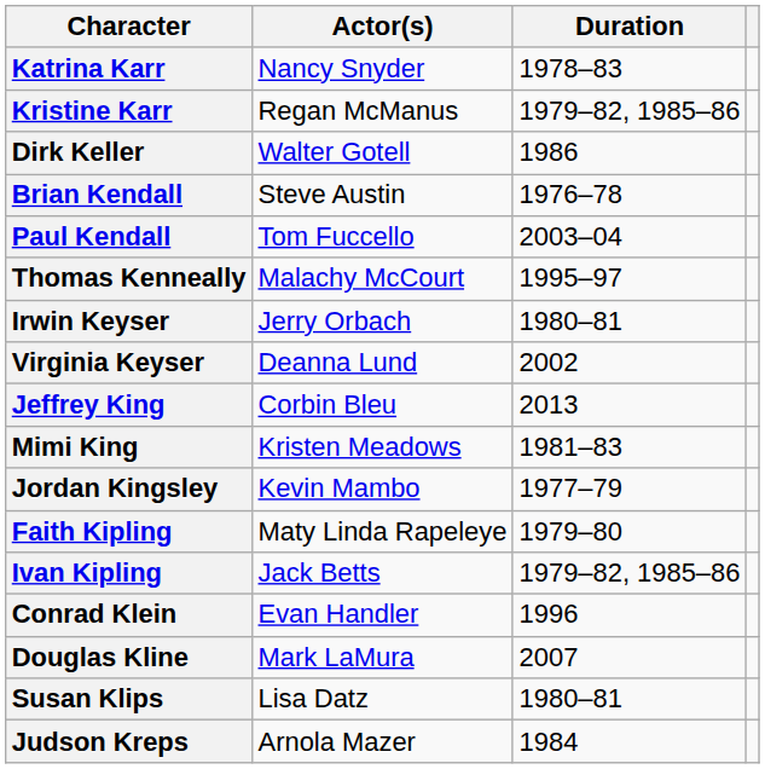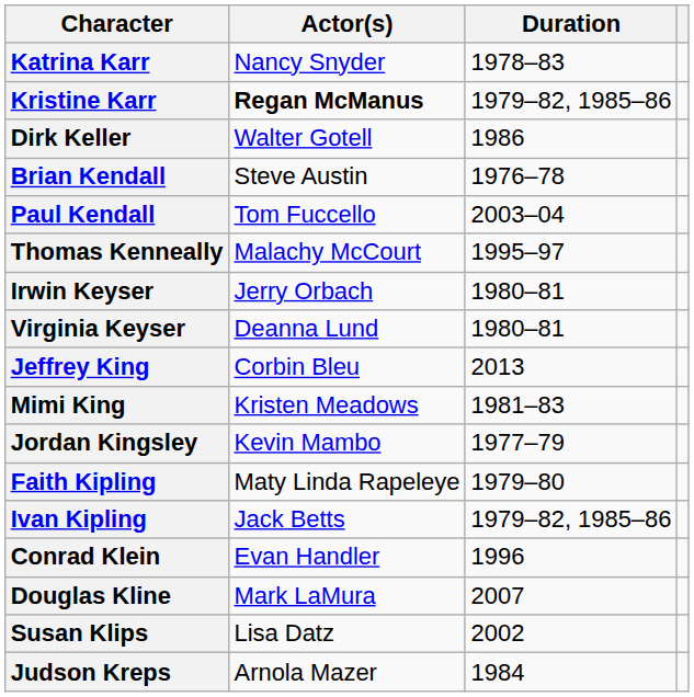 <table class="wikitable unsortable">
 <tr>
 <th scope=col>Character</th>
 <th scope=col>Actor(s)</th>
 <th scope=col>Duration</th>
 <th scope=col></th>
 </tr>
 <tr>
 <th scope=row style=text-align:left><a href='#'>Katrina Karr</a></th>
 <td><a href='#'>Nancy Snyder</a></td>
 <td>1978–83</td>
 <td></td>
 </tr>
 <tr>
 <th scope=row style=text-align:left><a href='#'>Kristine Karr</a></th>
-<td>Regan McManus</td>
+<td><strong>Regan McManus</strong></td>
 <td>1979–82, 1985–86</td>
 <td></td>
 </tr>
 <tr>
 <th scope=row style=text-align:left>Dirk Keller</th>
 <td><a href='#'>Walter Gotell</a></td>
 <td>1986</td>
 <td></td>
 </tr>
 <tr>
 <th scope=row style=text-align:left><a href='#'>Brian Kendall</a></th>
 <td>Steve Austin</td>
 <td>1976–78</td>
 <td></td>
 </tr>
 <tr>
 <th scope=row style=text-align:left><a href='#'>Paul Kendall</a></th>
 <td><a href='#'>Tom Fuccello</a></td>
 <td>2003–04</td>
 <td></td>
 </tr>
 <tr>
 <th scope=row style=text-align:left>Thomas Kenneally</th>
 <td><a href='#'>Malachy McCourt</a></td>
 <td>1995–97</td>
 <td></td>
 </tr>
 <tr>
 <th scope=row style=text-align:left>Irwin Keyser</th>
 <td><a href='#'>Jerry Orbach</a></td>
 <td>1980–81</td>
 <td></td>
 </tr>
 <tr>
 <th scope=row style=text-align:left>Virginia Keyser</th>
 <td><a href='#'>Deanna Lund</a></td>
-<td>2002</td>
+<td>1980–81</td>
 <td></td>
 </tr>
 <tr>
 <th scope=row style=text-align:left><a href='#'>Jeffrey King</a></th>
 <td><a href='#'>Corbin Bleu</a></td>
 <td>2013</td>
 <td></td>
 </tr>
 <tr>
 <th scope=row style=text-align:left>Mimi King</th>
 <td><a href='#'>Kristen Meadows</a></td>
 <td>1981–83</td>
 <td></td>
 </tr>
 <tr>
 <th scope=row style=text-align:left>Jordan Kingsley</th>
 <td><a href='#'>Kevin Mambo</a></td>
 <td>1977–79</td>
 <td></td>
 </tr>
 <tr>
 <th scope=row style=text-align:left><a href='#'>Faith Kipling</a></th>
 <td>Maty Linda Rapeleye</td>
 <td>1979–80</td>
 <td></td>
 </tr>
 <tr>
 <th scope=row style=text-align:left><a href='#'>Ivan Kipling</a></th>
 <td><a href='#'>Jack Betts</a></td>
 <td>1979–82, 1985–86</td>
 <td></td>
 </tr>
 <tr>
 <th scope=row style=text-align:left>Conrad Klein</th>
 <td><a href='#'>Evan Handler</a></td>
 <td>1996</td>
 <td></td>
 </tr>
 <tr>
 <th scope=row style=text-align:left>Douglas Kline</th>
 <td><a href='#'>Mark LaMura</a></td>
 <td>2007</td>
 <td></td>
 </tr>
 <tr>
 <th scope=row style=text-align:left>Susan Klips</th>
 <td>Lisa Datz</td>
-<td>1980–81</td>
+<td>2002</td>
 <td></td>
 </tr>
 <tr>
 <th scope=row style=text-align:left>Judson Kreps</th>
 <td>Arnola Mazer</td>
 <td>1984</td>
 <td></td>
 </tr>
 </table>
